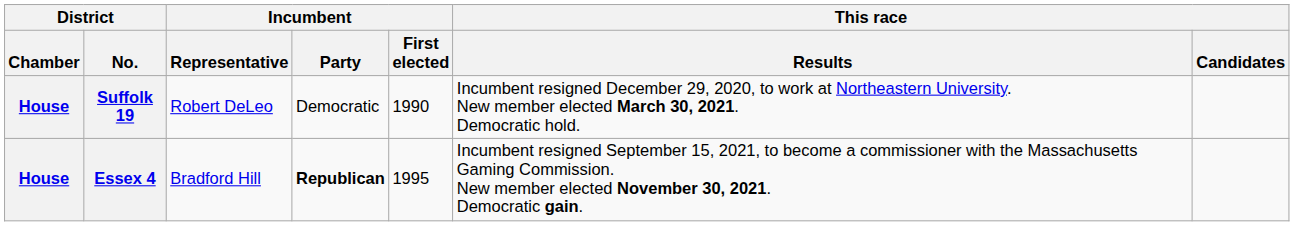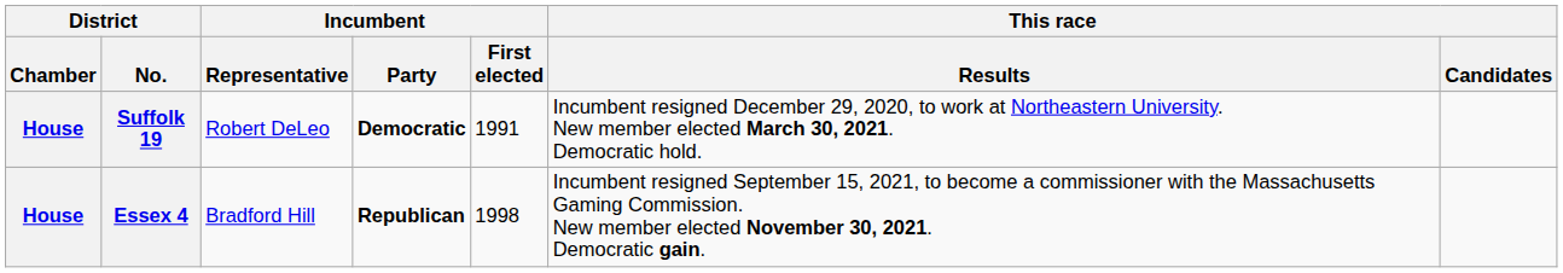 <table class="wikitable sortable">
 <tr valign=bottom>
 <th colspan="2">District</th>
 <th colspan="3">Incumbent</th>
 <th colspan="2">This race</th>
 </tr>
 <tr valign=bottom>
 <th>Chamber</th>
 <th>No.</th>
 <th>Representative</th>
 <th>Party</th>
 <th>First<br>elected</th>
 <th>Results</th>
 <th>Candidates</th>
 </tr>
 <tr>
 <th><a href='#'>House</a></th>
 <th><a href='#'>Suffolk 19</a></th>
 <td><a href='#'>Robert DeLeo</a></td>
-<td>Democratic</td>
-<td>1990</td>
+<td><strong>Democratic</strong></td>
+<td>1991</td>
 <td>Incumbent resigned December 29, 2020, to work at <a href='#'>Northeastern University</a>.<br>New member elected <strong>March 30, 2021</strong>.<br>Democratic hold.</td>
 <td nowrap></td>
 </tr>
 <tr>
 <th><a href='#'>House</a></th>
 <th><a href='#'>Essex 4</a></th>
 <td><a href='#'>Bradford Hill</a></td>
 <td><strong>Republican</strong></td>
-<td>1995</td>
+<td>1998</td>
 <td>Incumbent resigned September 15, 2021, to become a commissioner with the Massachusetts Gaming Commission.<br>New member elected <strong>November 30, 2021</strong>.<br>Democratic <strong>gain</strong>.</td>
 <td nowrap></td>
 </tr>
 </table>
